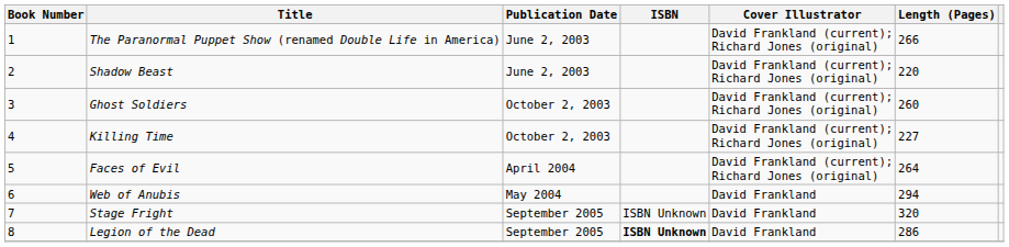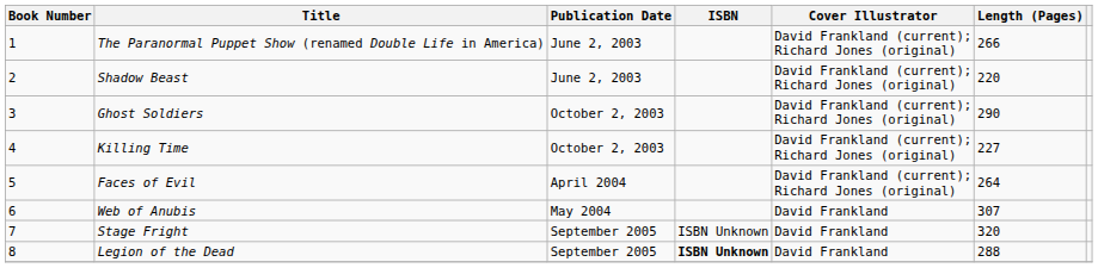 <table class="wikitable">
 <tr>
 <th>Book Number</th>
 <th>Title</th>
 <th>Publication Date</th>
 <th>ISBN</th>
 <th>Cover Illustrator</th>
 <th>Length (Pages)</th>
 <th></th>
 </tr>
 <tr>
 <td>1</td>
 <td><em>The Paranormal Puppet Show</em> (renamed <em>Double Life</em> in America)</td>
 <td>June 2, 2003</td>
 <td></td>
 <td>David Frankland (current);<br>Richard Jones (original)</td>
 <td>266</td>
 <td></td>
 </tr>
 <tr>
 <td>2</td>
 <td><em>Shadow Beast</em></td>
 <td>June 2, 2003</td>
 <td></td>
 <td>David Frankland (current);<br>Richard Jones (original)</td>
 <td>220</td>
 <td></td>
 </tr>
 <tr>
 <td>3</td>
 <td><em>Ghost Soldiers</em></td>
 <td>October 2, 2003</td>
 <td></td>
 <td>David Frankland (current);<br>Richard Jones (original)</td>
-<td>260</td>
+<td>290</td>
 <td></td>
 </tr>
 <tr>
 <td>4</td>
 <td><em>Killing Time</em></td>
 <td>October 2, 2003</td>
 <td></td>
 <td>David Frankland (current);<br>Richard Jones (original)</td>
 <td>227</td>
 <td></td>
 </tr>
 <tr>
 <td>5</td>
 <td><em>Faces of Evil</em></td>
 <td>April 2004</td>
 <td></td>
 <td>David Frankland (current);<br>Richard Jones (original)</td>
 <td>264</td>
 <td></td>
 </tr>
 <tr>
 <td>6</td>
 <td><em>Web of Anubis</em></td>
 <td>May 2004</td>
 <td></td>
 <td>David Frankland</td>
-<td>294</td>
+<td>307</td>
 <td></td>
 </tr>
 <tr>
 <td>7</td>
 <td><em>Stage Fright</em></td>
 <td>September 2005</td>
 <td>ISBN Unknown</td>
 <td>David Frankland</td>
 <td>320</td>
 <td></td>
 </tr>
 <tr>
 <td>8</td>
 <td><em>Legion of the Dead</em></td>
 <td>September 2005</td>
 <td><strong>ISBN Unknown</strong></td>
 <td>David Frankland</td>
-<td>286</td>
+<td>288</td>
 <td></td>
 </tr>
 <tr>
 </tr>
 </table>
